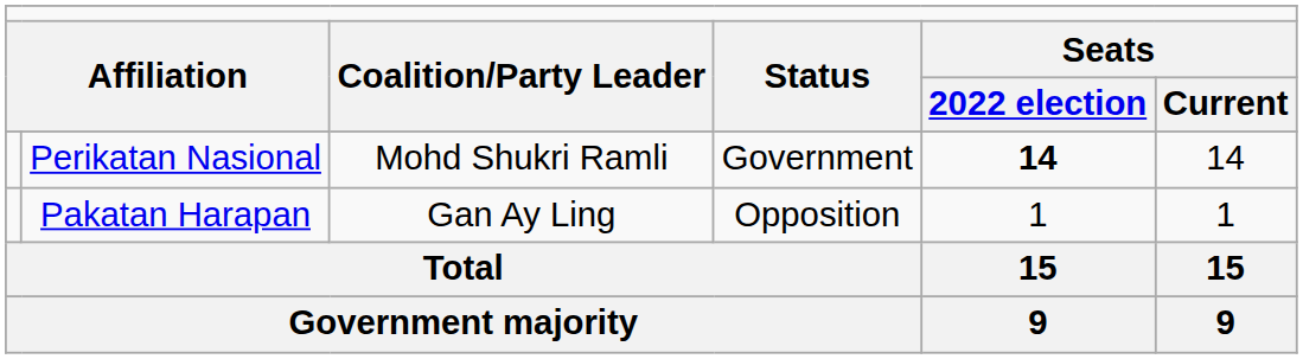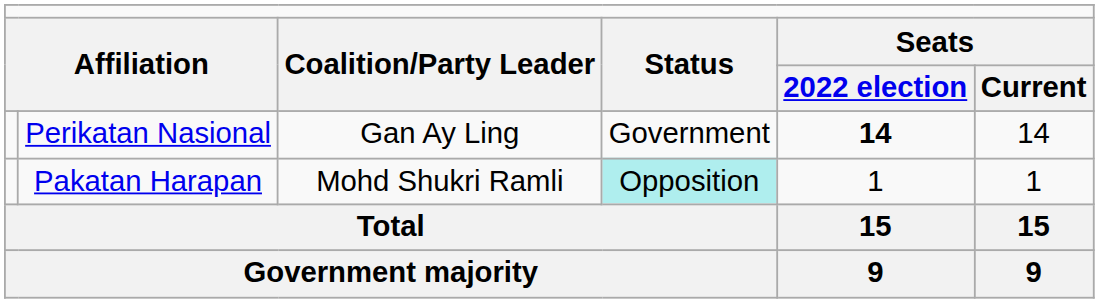 <table class="wikitable" style="text-align:center;">
 <tr>
 <td colspan=6></td>
 </tr>
 <tr>
 <th colspan="2" rowspan="2">Affiliation</th>
 <th rowspan="2">Coalition/Party Leader</th>
 <th rowspan="2">Status</th>
 <th colspan="2">Seats</th>
 </tr>
 <tr>
 <th><a href='#'>2022 election</a></th>
 <th>Current</th>
 </tr>
 <tr>
 <td></td>
 <td><a href='#'>Perikatan Nasional</a></td>
-<td>Mohd Shukri Ramli</td>
+<td>Gan Ay Ling</td>
 <td>Government</td>
 <td><strong>14</strong></td>
 <td>14</td>
 </tr>
 <tr>
 <td></td>
 <td><a href='#'>Pakatan Harapan</a></td>
-<td>Gan Ay Ling</td>
-<td>Opposition</td>
+<td>Mohd Shukri Ramli</td>
+<td style="background: paleturquoise;">Opposition</td>
 <td>1</td>
 <td>1</td>
 </tr>
 <tr>
 <th colspan="4">Total</th>
 <th>15</th>
 <th>15</th>
 </tr>
 <tr>
 <th colspan="4">Government majority</th>
 <th>9</th>
 <th>9</th>
 </tr>
 </table>
